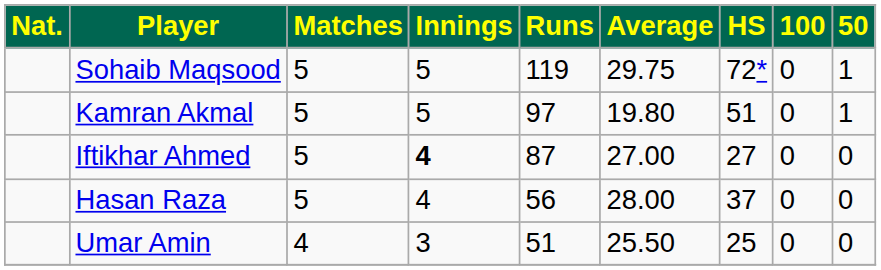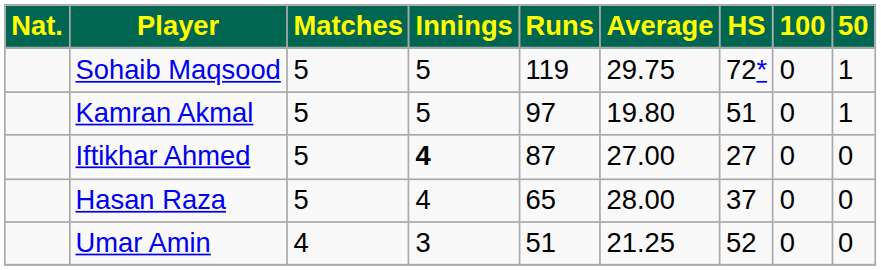 <table class="wikitable sortable" style="font-size:100%">
 <tr>
 <th style="text-align:center; background:#006651; color:yellow;">Nat.</th>
 <th style="text-align:center; background:#006651; color:yellow;">Player</th>
 <th style="text-align:center; background:#006651; color:yellow;">Matches</th>
 <th style="text-align:center; background:#006651; color:yellow;">Innings</th>
 <th style="text-align:center; background:#006651; color:yellow;">Runs</th>
 <th style="text-align:center; background:#006651; color:yellow;">Average</th>
 <th style="text-align:center; background:#006651; color:yellow;">HS</th>
 <th style="text-align:center; background:#006651; color:yellow;">100</th>
 <th style="text-align:center; background:#006651; color:yellow;">50</th>
 </tr>
 <tr>
 <td></td>
 <td><a href='#'>Sohaib Maqsood</a></td>
 <td>5</td>
 <td>5</td>
 <td>119</td>
 <td>29.75</td>
 <td>72<a href='#'>*</a></td>
 <td>0</td>
 <td>1</td>
 </tr>
 <tr>
 <td></td>
 <td><a href='#'>Kamran Akmal</a></td>
 <td>5</td>
 <td>5</td>
 <td>97</td>
 <td>19.80</td>
 <td>51</td>
 <td>0</td>
 <td>1</td>
 </tr>
 <tr>
 <td></td>
 <td><a href='#'>Iftikhar Ahmed</a></td>
 <td>5</td>
 <td><strong>4</strong></td>
 <td>87</td>
 <td>27.00</td>
 <td>27</td>
 <td>0</td>
 <td>0</td>
 </tr>
 <tr>
 <td></td>
 <td><a href='#'>Hasan Raza</a></td>
 <td>5</td>
 <td>4</td>
-<td>56</td>
+<td>65</td>
 <td>28.00</td>
 <td>37</td>
 <td>0</td>
 <td>0</td>
 </tr>
 <tr>
 <td></td>
 <td><a href='#'>Umar Amin</a></td>
 <td>4</td>
 <td>3</td>
 <td>51</td>
-<td>25.50</td>
-<td>25</td>
+<td>21.25</td>
+<td>52</td>
 <td>0</td>
 <td>0</td>
 </tr>
 <tr>
 </tr>
 </table>
